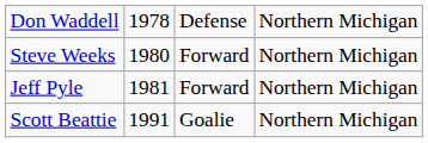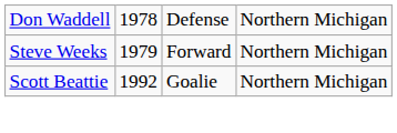 <table class="wikitable sortable">
 <tr>
 <td><a href='#'>Don Waddell</a></td>
 <td>1978</td>
 <td>Defense</td>
 <td>Northern Michigan</td>
 </tr>
 <tr>
 <td><a href='#'>Steve Weeks</a></td>
-<td>1980</td>
-<td>Forward</td>
-<td>Northern Michigan</td>
-</tr>
-<tr>
-<td><a href='#'>Jeff Pyle</a></td>
-<td>1981</td>
+<td>1979</td>
 <td>Forward</td>
 <td>Northern Michigan</td>
 </tr>
 <tr>
 <td><a href='#'>Scott Beattie</a></td>
-<td>1991</td>
+<td>1992</td>
 <td>Goalie</td>
 <td>Northern Michigan</td>
 </tr>
 </table>
